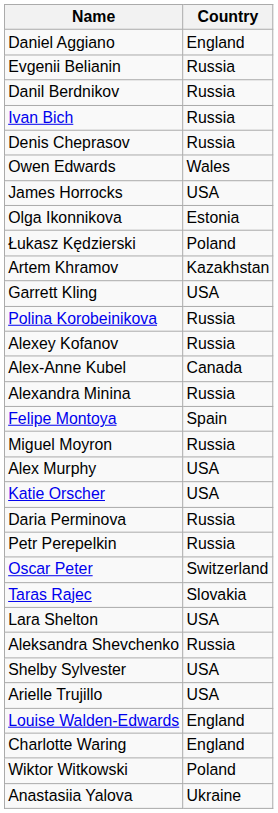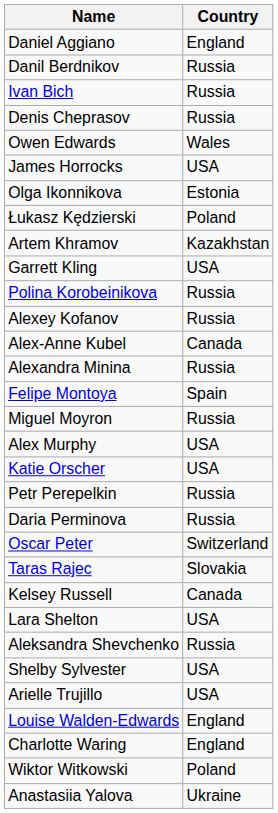 <table class="wikitable">
 <tr>
 <th>Name</th>
 <th>Country</th>
 </tr>
 <tr>
 <td>Daniel Aggiano</td>
 <td>England</td>
-</tr>
-<tr>
-<td>Evgenii Belianin</td>
-<td>Russia</td>
 </tr>
 <tr>
 <td>Danil Berdnikov</td>
 <td>Russia</td>
 </tr>
 <tr>
 <td><a href='#'>Ivan Bich</a></td>
 <td>Russia</td>
 </tr>
 <tr>
 <td>Denis Cheprasov</td>
 <td>Russia</td>
 </tr>
 <tr>
 <td>Owen Edwards</td>
 <td>Wales</td>
 </tr>
 <tr>
 <td>James Horrocks</td>
 <td>USA</td>
 </tr>
 <tr>
 <td>Olga Ikonnikova</td>
 <td>Estonia</td>
 </tr>
 <tr>
 <td>Łukasz Kędzierski</td>
 <td>Poland</td>
 </tr>
 <tr>
 <td>Artem Khramov</td>
 <td>Kazakhstan</td>
 </tr>
 <tr>
 <td>Garrett Kling</td>
 <td>USA</td>
 </tr>
 <tr>
 <td><a href='#'>Polina Korobeinikova</a></td>
 <td>Russia</td>
 </tr>
 <tr>
 <td>Alexey Kofanov</td>
 <td>Russia</td>
 </tr>
 <tr>
 <td>Alex-Anne Kubel</td>
 <td>Canada</td>
 </tr>
 <tr>
 <td>Alexandra Minina</td>
 <td>Russia</td>
 </tr>
 <tr>
 <td><a href='#'>Felipe Montoya</a></td>
 <td>Spain</td>
 </tr>
 <tr>
 <td>Miguel Moyron</td>
 <td>Russia</td>
 </tr>
 <tr>
 <td>Alex Murphy</td>
 <td>USA</td>
 </tr>
 <tr>
 <td><a href='#'>Katie Orscher</a></td>
 <td>USA</td>
 </tr>
 <tr>
-<td>Daria Perminova</td>
+<td>Petr Perepelkin</td>
 <td>Russia</td>
 </tr>
 <tr>
-<td>Petr Perepelkin</td>
+<td>Daria Perminova</td>
 <td>Russia</td>
 </tr>
 <tr>
 <td><a href='#'>Oscar Peter</a></td>
 <td>Switzerland</td>
 </tr>
 <tr>
 <td><a href='#'>Taras Rajec</a></td>
 <td>Slovakia</td>
+</tr>
+<tr>
+<td>Kelsey Russell</td>
+<td>Canada</td>
 </tr>
 <tr>
 <td>Lara Shelton</td>
 <td>USA</td>
 </tr>
 <tr>
 <td>Aleksandra Shevchenko</td>
 <td>Russia</td>
 </tr>
 <tr>
 <td>Shelby Sylvester</td>
 <td>USA</td>
 </tr>
 <tr>
 <td>Arielle Trujillo</td>
 <td>USA</td>
 </tr>
 <tr>
 <td><a href='#'>Louise Walden-Edwards</a></td>
 <td>England</td>
 </tr>
 <tr>
 <td>Charlotte Waring</td>
 <td>England</td>
 </tr>
 <tr>
 <td>Wiktor Witkowski</td>
 <td>Poland</td>
 </tr>
 <tr>
 <td>Anastasiia Yalova</td>
 <td>Ukraine</td>
 </tr>
 </table>
